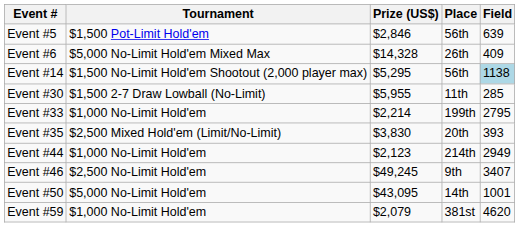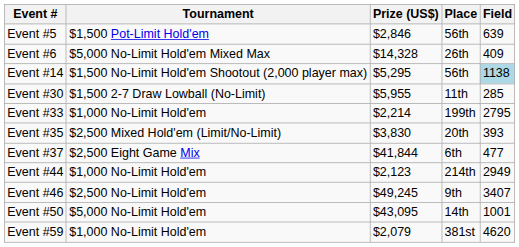 <table class="wikitable">
 <tr>
 <th>Event #</th>
 <th>Tournament</th>
 <th>Prize (US$)</th>
 <th>Place</th>
 <th>Field</th>
 </tr>
 <tr>
 <td>Event #5</td>
 <td>$1,500 <a href='#'>Pot-Limit Hold'em</a></td>
 <td>$2,846</td>
 <td>56th</td>
 <td>639</td>
 </tr>
 <tr>
 <td>Event #6</td>
 <td>$5,000 No-Limit Hold'em Mixed Max</td>
 <td>$14,328</td>
 <td>26th</td>
 <td>409</td>
 </tr>
 <tr>
 <td>Event #14</td>
 <td>$1,500 No-Limit Hold'em Shootout (2,000 player max)</td>
 <td>$5,295</td>
 <td>56th</td>
 <td style="background: lightblue;">1138</td>
 </tr>
 <tr>
 <td>Event #30</td>
 <td>$1,500 2-7 Draw Lowball (No-Limit)</td>
 <td>$5,955</td>
 <td>11th</td>
 <td>285</td>
 </tr>
 <tr>
 <td>Event #33</td>
 <td>$1,000 No-Limit Hold'em</td>
 <td>$2,214</td>
 <td>199th</td>
 <td>2795</td>
 </tr>
 <tr>
 <td>Event #35</td>
 <td>$2,500 Mixed Hold'em (Limit/No-Limit)</td>
 <td>$3,830</td>
 <td>20th</td>
 <td>393</td>
 </tr>
 <tr>
+<td>Event #37</td>
+<td>$2,500 Eight Game <a href='#'>Mix</a></td>
+<td>$41,844</td>
+<td>6th</td>
+<td>477</td>
+</tr>
+<tr>
 <td>Event #44</td>
 <td>$1,000 No-Limit Hold'em</td>
 <td>$2,123</td>
 <td>214th</td>
 <td>2949</td>
 </tr>
 <tr>
 <td>Event #46</td>
 <td>$2,500 No-Limit Hold'em</td>
 <td>$49,245</td>
 <td>9th</td>
 <td>3407</td>
 </tr>
 <tr>
 <td>Event #50</td>
 <td>$5,000 No-Limit Hold'em</td>
 <td>$43,095</td>
 <td>14th</td>
 <td>1001</td>
 </tr>
 <tr>
 <td>Event #59</td>
 <td>$1,000 No-Limit Hold'em</td>
 <td>$2,079</td>
 <td>381st</td>
 <td>4620</td>
 </tr>
 </table>
